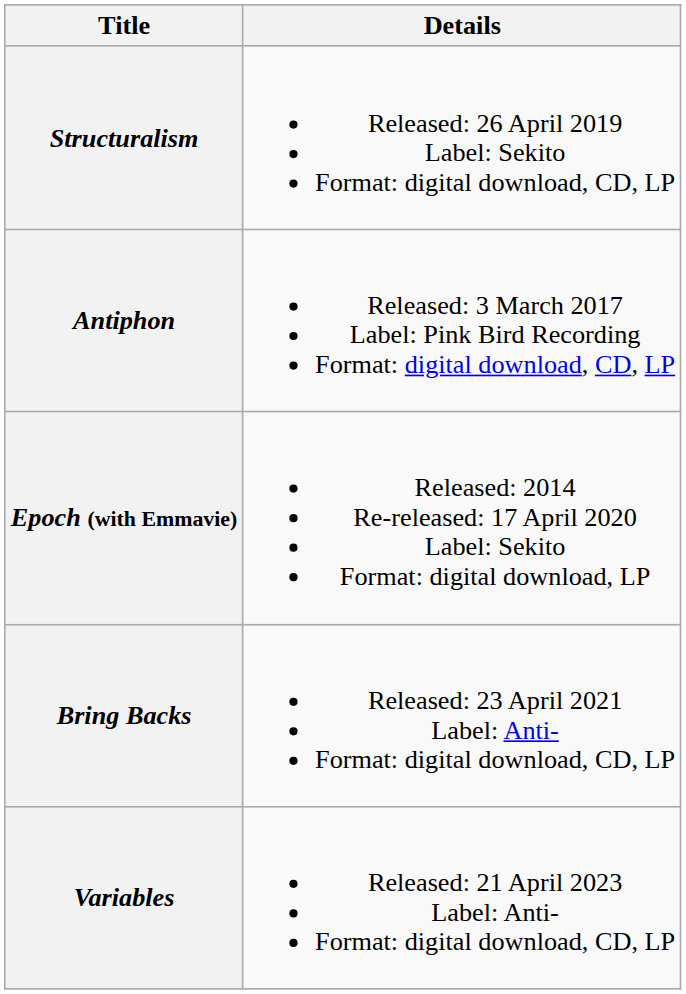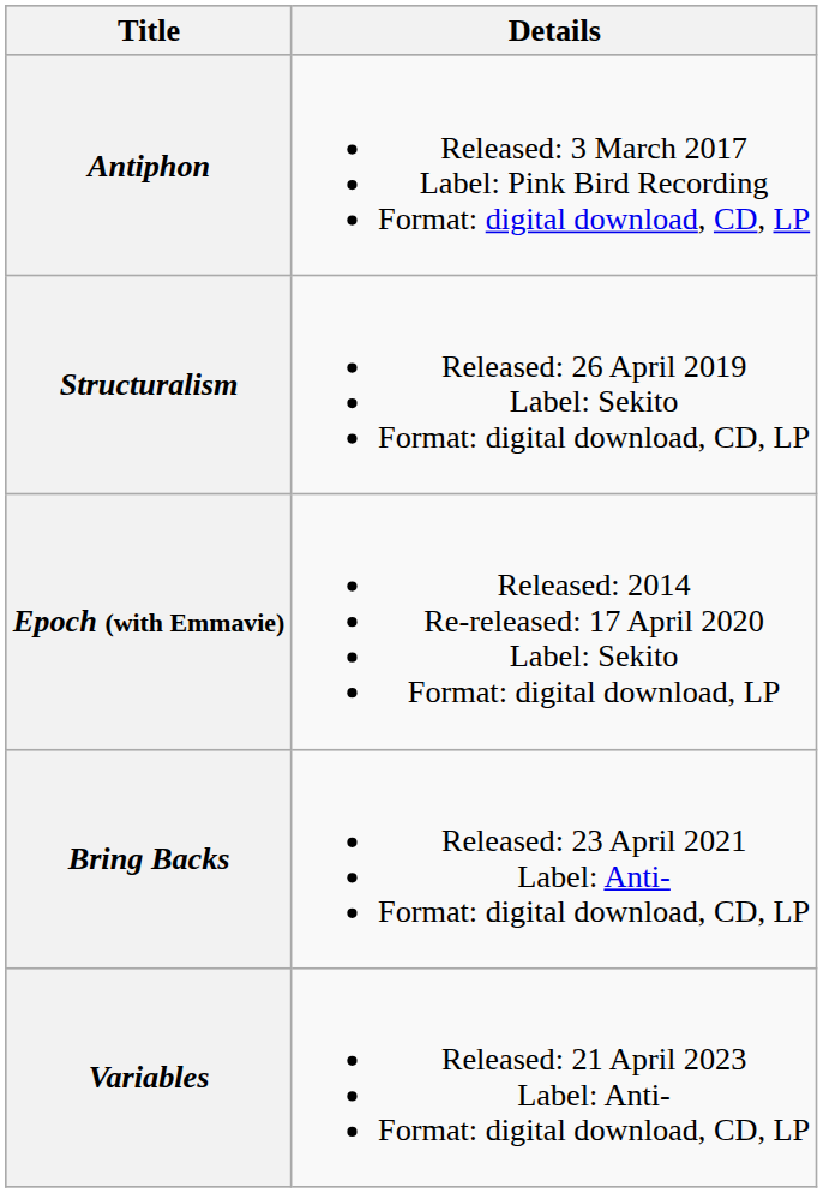 <table class="wikitable plainrowheaders" style="text-align:center;" border="1">
 <tr>
 <th>Title</th>
 <th>Details</th>
 </tr>
 <tr>
+<th scope="row"><em>Antiphon</em></th>
+<td><br><ul><li>Released: 3 March 2017</li><li>Label: Pink Bird Recording</li><li>Format: <a href='#'>digital download</a>, <a href='#'>CD</a>, <a href='#'>LP</a></li></ul></td>
+</tr>
+<tr>
 <th scope="row"><em>Structuralism</em></th>
 <td><br><ul><li>Released: 26 April 2019</li><li>Label: Sekito</li><li>Format: digital download, CD, LP</li></ul></td>
-</tr>
-<tr>
-<th scope="row"><em>Antiphon</em></th>
-<td><br><ul><li>Released: 3 March 2017</li><li>Label: Pink Bird Recording</li><li>Format: <a href='#'>digital download</a>, <a href='#'>CD</a>, <a href='#'>LP</a></li></ul></td>
 </tr>
 <tr>
 <th scope="row"><em>Epoch</em> <small>(with Emmavie)</small></th>
 <td><br><ul><li>Released: 2014</li><li>Re-released: 17 April 2020</li><li>Label: Sekito</li><li>Format: digital download, LP</li></ul></td>
 </tr>
 <tr>
 <th scope="row"><em>Bring Backs</em></th>
 <td><br><ul><li>Released: 23 April 2021</li><li>Label: <a href='#'>Anti-</a></li><li>Format: digital download, CD, LP</li></ul></td>
 </tr>
 <tr>
 <th scope="row"><em>Variables</em></th>
 <td><br><ul><li>Released: 21 April 2023</li><li>Label: Anti-</li><li>Format: digital download, CD, LP</li></ul></td>
 </tr>
 </table>
